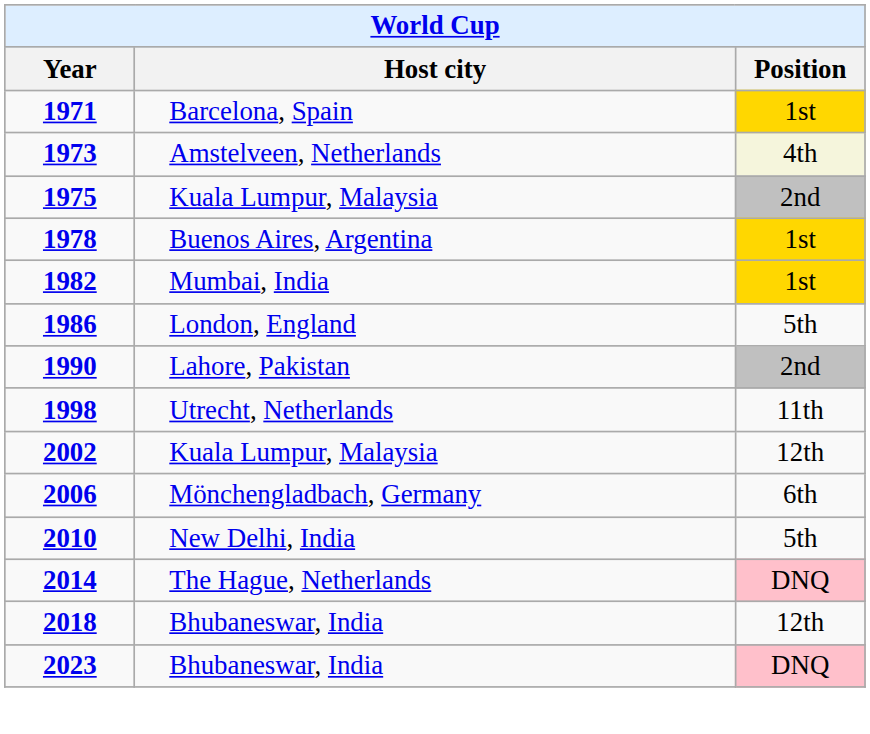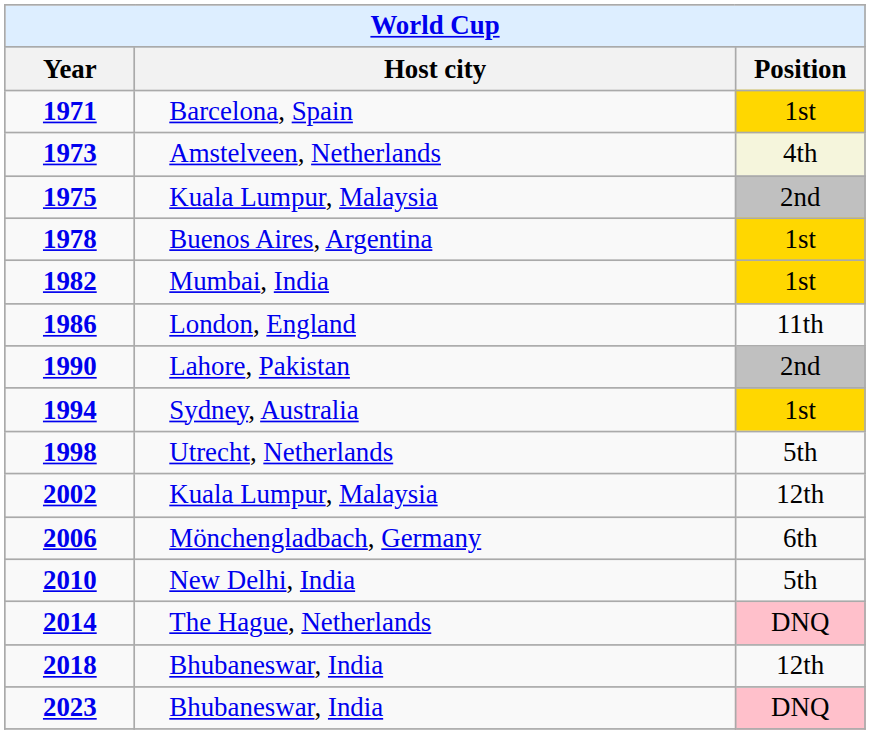 <table class="wikitable" style="text-align: center;">
 <tr>
 <th colspan=3 style="background-color: #ddeeff;"><a href='#'>World Cup</a></th>
 </tr>
 <tr>
 <th style="width: 70px;">Year</th>
 <th style="width: 350px;">Host city</th>
 <th style="width: 70px;">Position</th>
 </tr>
 <tr>
 <td><strong><a href='#'>1971</a></strong></td>
 <td style="text-align: left; padding-left: 20px;"> <a href='#'>Barcelona</a>, <a href='#'>Spain</a></td>
 <td style="background-color: gold">1st</td>
 </tr>
 <tr>
 <td><strong><a href='#'>1973</a></strong></td>
 <td style="text-align: left; padding-left: 20px;"> <a href='#'>Amstelveen</a>, <a href='#'>Netherlands</a></td>
 <td style="background-color: beige;">4th</td>
 </tr>
 <tr>
 <td><strong><a href='#'>1975</a></strong></td>
 <td style="text-align: left; padding-left: 20px;"> <a href='#'>Kuala Lumpur</a>, <a href='#'>Malaysia</a></td>
 <td style="background-color: silver">2nd</td>
 </tr>
 <tr>
 <td><strong><a href='#'>1978</a></strong></td>
 <td style="text-align: left; padding-left: 20px;"> <a href='#'>Buenos Aires</a>, <a href='#'>Argentina</a></td>
 <td style="background-color: gold">1st</td>
 </tr>
 <tr>
 <td><strong><a href='#'>1982</a></strong></td>
 <td style="text-align: left; padding-left: 20px;"> <a href='#'>Mumbai</a>, <a href='#'>India</a></td>
 <td style="background-color: gold">1st</td>
 </tr>
 <tr>
 <td><strong><a href='#'>1986</a></strong></td>
 <td style="text-align: left; padding-left: 20px;"> <a href='#'>London</a>, <a href='#'>England</a></td>
-<td>5th</td>
+<td>11th</td>
 </tr>
 <tr>
 <td><strong><a href='#'>1990</a></strong></td>
 <td style="text-align: left; padding-left: 20px;"> <a href='#'>Lahore</a>, <a href='#'>Pakistan</a></td>
 <td style="background-color: silver">2nd</td>
 </tr>
 <tr>
+<td><strong><a href='#'>1994</a></strong></td>
+<td style="text-align: left; padding-left: 20px;"> <a href='#'>Sydney</a>, <a href='#'>Australia</a></td>
+<td style="background-color: gold">1st</td>
+</tr>
+<tr>
 <td><strong><a href='#'>1998</a></strong></td>
 <td style="text-align: left; padding-left: 20px;"> <a href='#'>Utrecht</a>, <a href='#'>Netherlands</a></td>
-<td>11th</td>
+<td>5th</td>
 </tr>
 <tr>
 <td><strong><a href='#'>2002</a></strong></td>
 <td style="text-align: left; padding-left: 20px;"> <a href='#'>Kuala Lumpur</a>, <a href='#'>Malaysia</a></td>
 <td>12th</td>
 </tr>
 <tr>
 <td><strong><a href='#'>2006</a></strong></td>
 <td style="text-align: left; padding-left: 20px;"> <a href='#'>Mönchengladbach</a>, <a href='#'>Germany</a></td>
 <td>6th</td>
 </tr>
 <tr>
 <td><strong><a href='#'>2010</a></strong></td>
 <td style="text-align: left; padding-left: 20px;"> <a href='#'>New Delhi</a>, <a href='#'>India</a></td>
 <td>5th</td>
 </tr>
 <tr>
 <td><strong><a href='#'>2014</a></strong></td>
 <td style="text-align: left; padding-left: 20px;"> <a href='#'>The Hague</a>, <a href='#'>Netherlands</a></td>
 <td style="background-color: pink">DNQ</td>
 </tr>
 <tr>
 <td><strong><a href='#'>2018</a></strong></td>
 <td style="text-align: left; padding-left: 20px;"> <a href='#'>Bhubaneswar</a>, <a href='#'>India</a></td>
 <td>12th</td>
 </tr>
 <tr>
 <td><strong><a href='#'>2023</a></strong></td>
 <td style="text-align: left; padding-left: 20px;"> <a href='#'>Bhubaneswar</a>, <a href='#'>India</a></td>
 <td style="background-color: pink">DNQ</td>
 </tr>
 </table>
